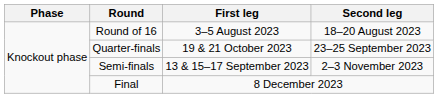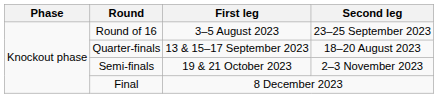 <table class="wikitable" style="text-align:center">
 <tr>
 <th>Phase</th>
 <th>Round</th>
 <th>First leg</th>
 <th>Second leg</th>
 </tr>
 <tr>
 <td rowspan=4>Knockout phase</td>
 <td>Round of 16</td>
 <td>3–5 August 2023</td>
+<td>23–25 September 2023</td>
+</tr>
+<tr>
+<td>Quarter-finals</td>
+<td>13 & 15–17 September 2023</td>
 <td>18–20 August 2023</td>
 </tr>
 <tr>
-<td>Quarter-finals</td>
+<td>Semi-finals</td>
 <td>19 & 21 October 2023</td>
-<td>23–25 September 2023</td>
-</tr>
-<tr>
-<td>Semi-finals</td>
-<td>13 & 15–17 September 2023</td>
 <td>2–3 November 2023</td>
 </tr>
 <tr>
 <td>Final</td>
 <td colspan=2>8 December 2023</td>
 </tr>
 </table>
